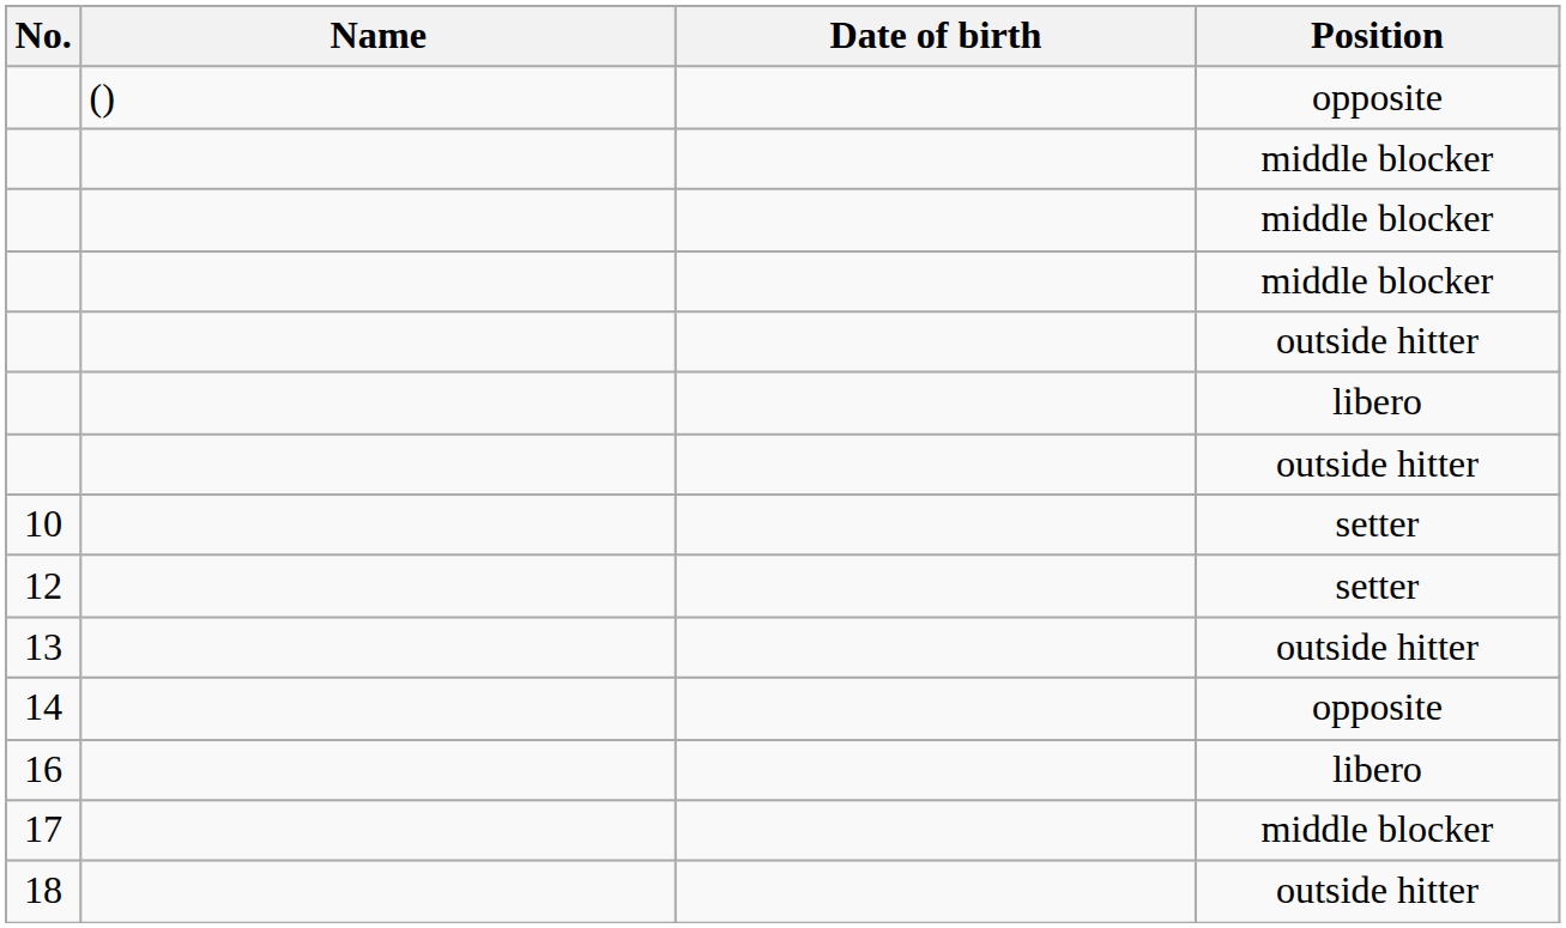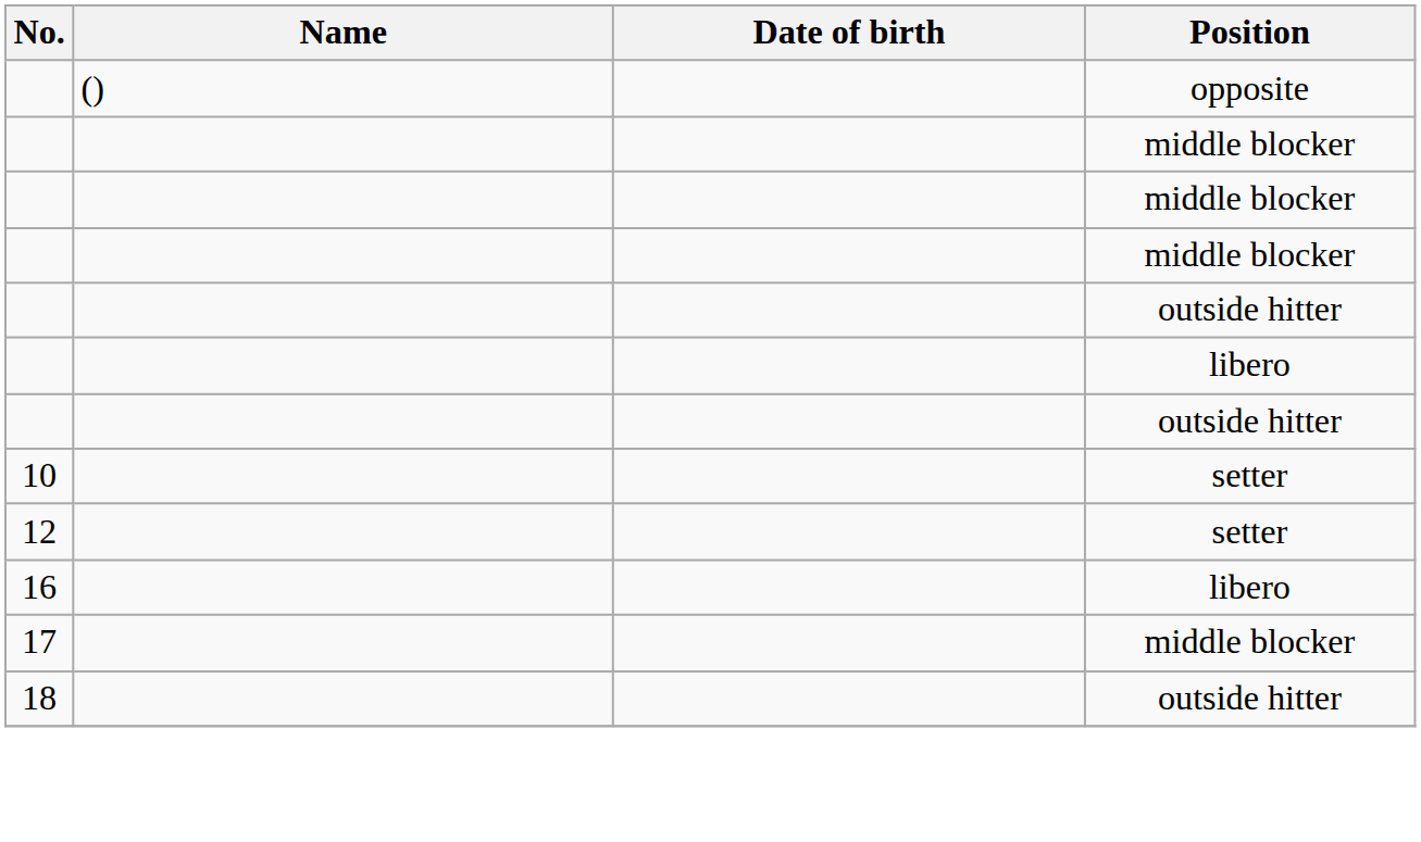 <table class="wikitable sortable" style="font-size:100%; text-align:center;">
 <tr>
 <th>No.</th>
 <th style="width:15em">Name</th>
 <th style="width:13em">Date of birth</th>
 <th style="width:9em">Position</th>
 </tr>
 <tr>
 <td></td>
 <td align=left>  ()</td>
 <td align=right></td>
 <td>opposite</td>
 </tr>
 <tr>
 <td></td>
 <td align=left> </td>
 <td align=right></td>
 <td>middle blocker</td>
 </tr>
 <tr>
 <td></td>
 <td align=left> </td>
 <td align=right></td>
 <td>middle blocker</td>
 </tr>
 <tr>
 <td></td>
 <td align=left> </td>
 <td align=right></td>
 <td>middle blocker</td>
 </tr>
 <tr>
 <td></td>
 <td align=left> </td>
 <td align=right></td>
 <td>outside hitter</td>
 </tr>
 <tr>
 <td></td>
 <td align=left> </td>
 <td align=right></td>
 <td>libero</td>
 </tr>
 <tr>
 <td></td>
 <td align=left> </td>
 <td align=right></td>
 <td>outside hitter</td>
 </tr>
 <tr>
 <td>10</td>
 <td align=left> </td>
 <td align=right></td>
 <td>setter</td>
 </tr>
 <tr>
 <td>12</td>
 <td align=left> </td>
 <td align=right></td>
 <td>setter</td>
 </tr>
 <tr>
-<td>13</td>
-<td align=left> </td>
-<td align=right></td>
-<td>outside hitter</td>
-</tr>
-<tr>
-<td>14</td>
-<td align=left> </td>
-<td align=right></td>
-<td>opposite</td>
-</tr>
-<tr>
 <td>16</td>
 <td align=left> </td>
 <td align=right></td>
 <td>libero</td>
 </tr>
 <tr>
 <td>17</td>
 <td align=left> </td>
 <td align=right></td>
 <td>middle blocker</td>
 </tr>
 <tr>
 <td>18</td>
 <td align=left> </td>
 <td align=right></td>
 <td>outside hitter</td>
 </tr>
 <tr>
 </tr>
 </table>
